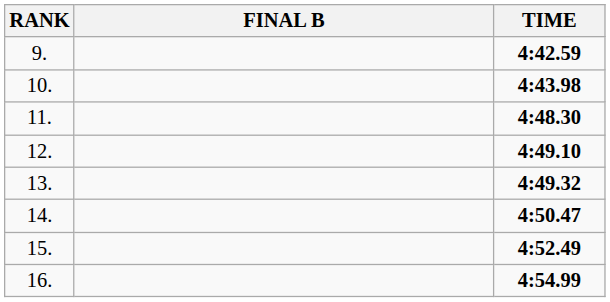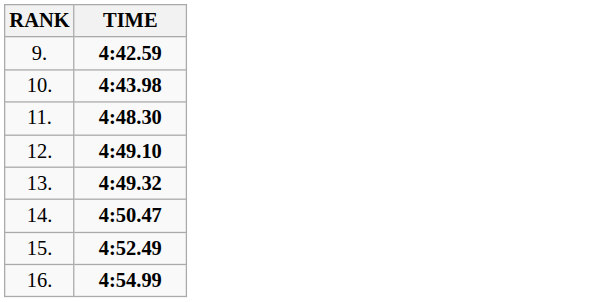 <table class="wikitable">
 <tr>
 <th>RANK</th>
-<th style="width: 20em">FINAL B</th>
 <th style="width: 5em">TIME</th>
 </tr>
 <tr>
 <td align="center">9.</td>
-<td></td>
 <td align="center"><strong>4:42.59</strong></td>
 </tr>
 <tr>
 <td align="center">10.</td>
-<td></td>
 <td align="center"><strong>4:43.98</strong></td>
 </tr>
 <tr>
 <td align="center">11.</td>
-<td></td>
 <td align="center"><strong>4:48.30</strong></td>
 </tr>
 <tr>
 <td align="center">12.</td>
-<td></td>
 <td align="center"><strong>4:49.10</strong></td>
 </tr>
 <tr>
 <td align="center">13.</td>
-<td></td>
 <td align="center"><strong>4:49.32</strong></td>
 </tr>
 <tr>
 <td align="center">14.</td>
-<td></td>
 <td align="center"><strong>4:50.47</strong></td>
 </tr>
 <tr>
 <td align="center">15.</td>
-<td></td>
 <td align="center"><strong>4:52.49</strong></td>
 </tr>
 <tr>
 <td align="center">16.</td>
-<td></td>
 <td align="center"><strong>4:54.99</strong></td>
 </tr>
 </table>
